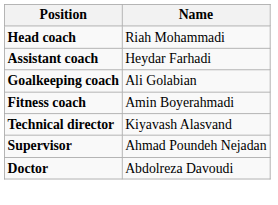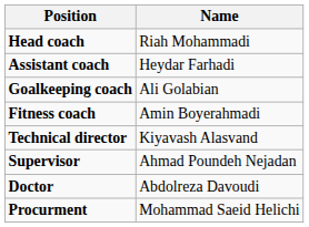 <table class="wikitable">
 <tr>
 <th style="color:; background:;">Position</th>
 <th style="color:; background:;">Name</th>
 </tr>
 <tr>
 <td><strong>Head coach</strong></td>
 <td> Riah Mohammadi</td>
 </tr>
 <tr>
 <td><strong>Assistant coach</strong></td>
 <td> Heydar Farhadi</td>
 </tr>
 <tr>
 <td><strong>Goalkeeping coach</strong></td>
 <td> Ali Golabian</td>
 </tr>
 <tr>
 <td><strong>Fitness coach</strong></td>
 <td> Amin Boyerahmadi</td>
 </tr>
 <tr>
 <td><strong>Technical director</strong></td>
 <td> Kiyavash Alasvand</td>
 </tr>
 <tr>
 <td><strong>Supervisor</strong></td>
 <td> Ahmad Poundeh Nejadan</td>
 </tr>
 <tr>
 <td><strong>Doctor</strong></td>
 <td> Abdolreza Davoudi</td>
 </tr>
+<tr>
+<td><strong>Procurment</strong></td>
+<td> Mohammad Saeid Helichi</td>
+</tr>
 </table>
